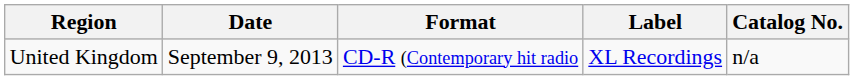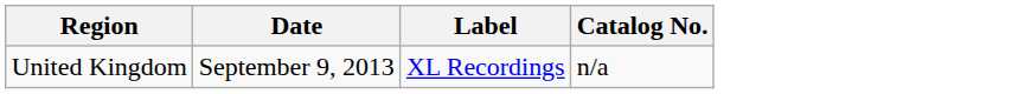 <table class="wikitable plainrowheaders">
 <tr>
 <th>Region</th>
 <th>Date</th>
-<th>Format</th>
 <th>Label</th>
 <th>Catalog No.</th>
 </tr>
 <tr>
 <td>United Kingdom</td>
 <td>September 9, 2013</td>
-<td><a href='#'>CD-R</a> <small>(<a href='#'>Contemporary hit radio</a></small></td>
 <td><a href='#'>XL Recordings</a></td>
 <td>n/a</td>
 </tr>
 </table>
